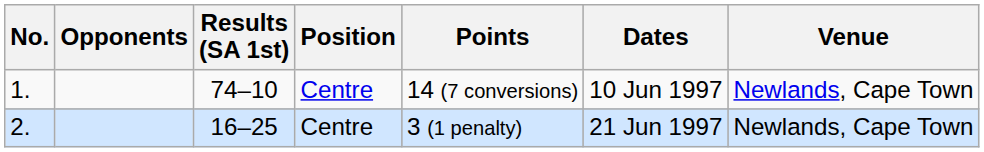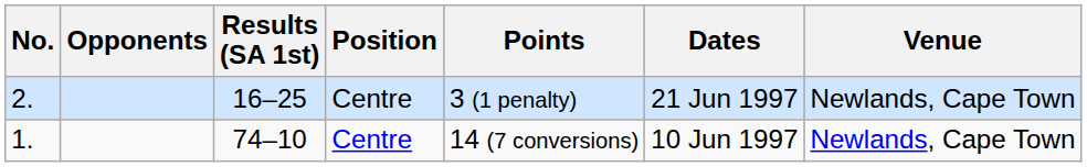 <table class="wikitable sortable">
 <tr>
 <th>No.</th>
 <th>Opponents</th>
 <th>Results<br>(SA 1st)</th>
 <th>Position</th>
 <th>Points</th>
 <th>Dates</th>
 <th>Venue</th>
 </tr>
+<tr style="background: #D0E6FF;">
+<td>2.</td>
+<td></td>
+<td align="center">16–25</td>
+<td>Centre</td>
+<td>3 <small>(1 penalty)</small></td>
+<td>21 Jun 1997</td>
+<td>Newlands, Cape Town</td>
+</tr>
 <tr>
 <td>1.</td>
 <td></td>
 <td align="center">74–10</td>
 <td><a href='#'>Centre</a></td>
 <td>14 <small>(7 conversions)</small></td>
 <td>10 Jun 1997</td>
 <td><a href='#'>Newlands</a>, Cape Town</td>
 </tr>
-<tr style="background: #D0E6FF;">
-<td>2.</td>
-<td></td>
-<td align="center">16–25</td>
-<td>Centre</td>
-<td>3 <small>(1 penalty)</small></td>
-<td>21 Jun 1997</td>
-<td>Newlands, Cape Town</td>
-</tr>
 </table>
